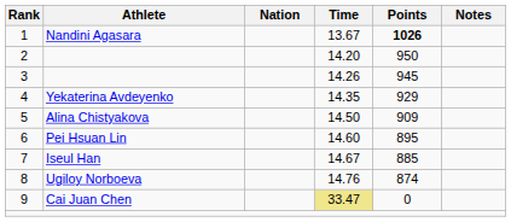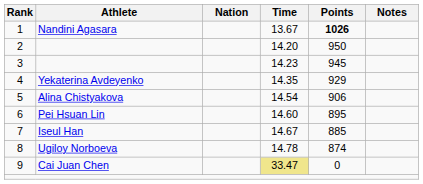 <table class="wikitable sortable" style="text-align:center;width: 70%;">
 <tr>
 <th scope="col" style="width: 10px;">Rank</th>
 <th scope="col">Athlete</th>
 <th scope="col">Nation</th>
 <th scope="col">Time</th>
 <th scope="col">Points</th>
 <th scope="col">Notes</th>
 </tr>
 <tr>
 <td>1</td>
 <td align=left><a href='#'>Nandini Agasara</a></td>
 <td align=left></td>
 <td>13.67</td>
 <td><strong>1026</strong></td>
 <td></td>
 </tr>
 <tr>
 <td>2</td>
 <td align=left></td>
 <td align=left></td>
 <td>14.20</td>
 <td>950</td>
 <td></td>
 </tr>
 <tr>
 <td>3</td>
 <td align=left></td>
 <td align=left></td>
-<td>14.26</td>
+<td>14.23</td>
 <td>945</td>
 <td></td>
 </tr>
 <tr>
 <td>4</td>
 <td align=left><a href='#'>Yekaterina Avdeyenko</a></td>
 <td align=left></td>
 <td>14.35</td>
 <td>929</td>
 <td></td>
 </tr>
 <tr>
 <td>5</td>
 <td align=left><a href='#'>Alina Chistyakova</a></td>
 <td align=left></td>
-<td>14.50</td>
-<td>909</td>
+<td>14.54</td>
+<td>906</td>
 <td></td>
 </tr>
 <tr>
 <td>6</td>
 <td align=left><a href='#'>Pei Hsuan Lin</a></td>
 <td align=left></td>
 <td>14.60</td>
 <td>895</td>
 <td></td>
 </tr>
 <tr>
 <td>7</td>
 <td align=left><a href='#'>Iseul Han</a></td>
 <td align=left></td>
 <td>14.67</td>
 <td>885</td>
 <td></td>
 </tr>
 <tr>
 <td>8</td>
 <td align=left><a href='#'>Ugiloy Norboeva</a></td>
 <td align=left></td>
-<td>14.76</td>
+<td>14.78</td>
 <td>874</td>
 <td></td>
 </tr>
 <tr>
 <td>9</td>
 <td align=left><a href='#'>Cai Juan Chen</a></td>
 <td align=left></td>
 <td style="background: khaki;">33.47</td>
 <td>0</td>
 <td></td>
 </tr>
 <tr class="sortbottom">
 <td colspan="6"></td>
 </tr>
 </table>
